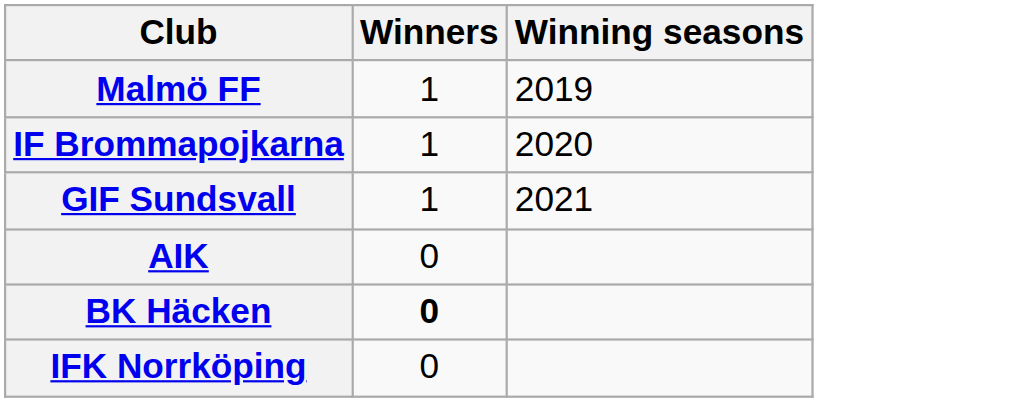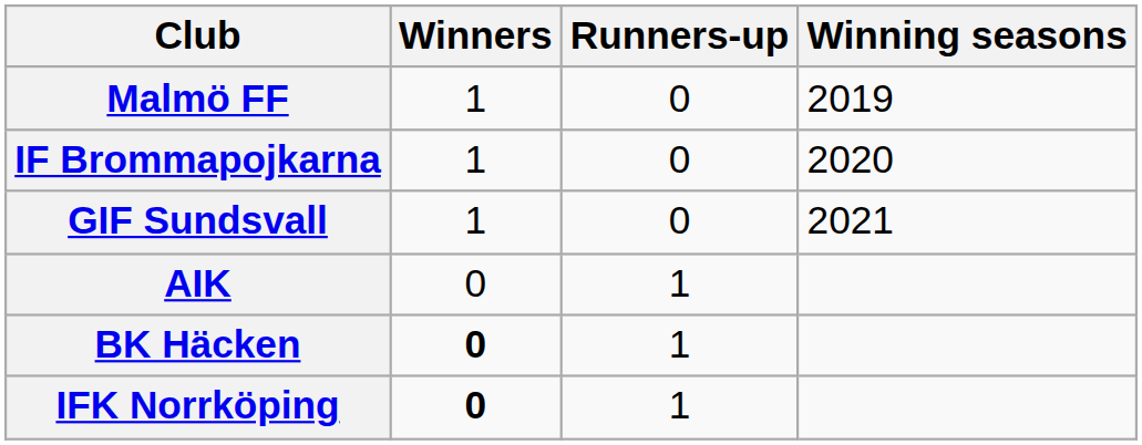 <table class="wikitable">
 <tr>
 <th>Club</th>
 <th>Winners</th>
+<th>Runners-up</th>
 <th>Winning seasons</th>
 </tr>
 <tr>
 <th><a href='#'>Malmö FF</a></th>
 <td align="center">1</td>
+<td align="center">0</td>
 <td>2019</td>
 </tr>
 <tr>
 <th><a href='#'>IF Brommapojkarna</a></th>
 <td align="center">1</td>
+<td align="center">0</td>
 <td>2020</td>
 </tr>
 <tr>
 <th><a href='#'>GIF Sundsvall</a></th>
 <td align="center">1</td>
+<td align="center">0</td>
 <td>2021</td>
 </tr>
 <tr>
 <th><a href='#'>AIK</a></th>
 <td align="center">0</td>
+<td align="center">1</td>
 <td></td>
 </tr>
 <tr>
 <th><a href='#'>BK Häcken</a></th>
 <td align="center"><strong>0</strong></td>
+<td align="center">1</td>
 <td></td>
 </tr>
 <tr>
 <th><a href='#'>IFK Norrköping</a></th>
-<td align="center">0</td>
+<td align="center"><strong>0</strong></td>
+<td align="center">1</td>
 <td></td>
 </tr>
 </table>
